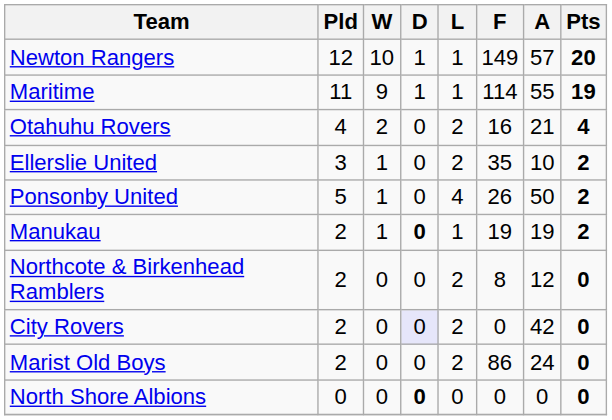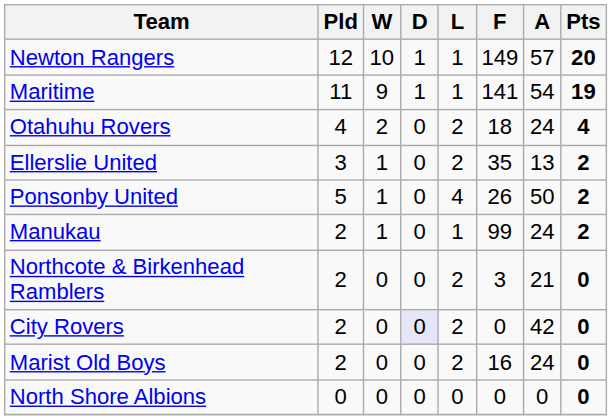 <table class="wikitable" style="text-align:center;">
 <tr>
 <th width=220>Team</th>
 <th width=20 abbr="Played">Pld</th>
 <th width=20 abbr="Won">W</th>
 <th width=20 abbr="Drawn">D</th>
 <th width=20 abbr="Lost">L</th>
 <th width=20 abbr="For">F</th>
 <th width=20 abbr="Against">A</th>
 <th width=20 abbr="Points">Pts</th>
 </tr>
 <tr>
 <td style="text-align:left;"><a href='#'>Newton Rangers</a></td>
 <td>12</td>
 <td>10</td>
 <td>1</td>
 <td>1</td>
 <td>149</td>
 <td>57</td>
 <td><strong>20</strong></td>
 </tr>
 <tr>
 <td style="text-align:left;"><a href='#'>Maritime</a></td>
 <td>11</td>
 <td>9</td>
 <td>1</td>
 <td>1</td>
-<td>114</td>
-<td>55</td>
+<td>141</td>
+<td>54</td>
 <td><strong>19</strong></td>
 </tr>
 <tr>
 <td style="text-align:left;"><a href='#'>Otahuhu Rovers</a></td>
 <td>4</td>
 <td>2</td>
 <td>0</td>
 <td>2</td>
-<td>16</td>
-<td>21</td>
+<td>18</td>
+<td>24</td>
 <td><strong>4</strong></td>
 </tr>
 <tr>
 <td style="text-align:left;"><a href='#'>Ellerslie United</a></td>
 <td>3</td>
 <td>1</td>
 <td>0</td>
 <td>2</td>
 <td>35</td>
-<td>10</td>
+<td>13</td>
 <td><strong>2</strong></td>
 </tr>
 <tr>
 <td style="text-align:left;"><a href='#'>Ponsonby United</a></td>
 <td>5</td>
 <td>1</td>
 <td>0</td>
 <td>4</td>
 <td>26</td>
 <td>50</td>
 <td><strong>2</strong></td>
 </tr>
 <tr>
 <td style="text-align:left;"><a href='#'>Manukau</a></td>
 <td>2</td>
 <td>1</td>
-<td><strong>0</strong></td>
+<td>0</td>
 <td>1</td>
-<td>19</td>
-<td>19</td>
+<td>99</td>
+<td>24</td>
 <td><strong>2</strong></td>
 </tr>
 <tr>
 <td style="text-align:left;"><a href='#'>Northcote & Birkenhead Ramblers</a></td>
 <td>2</td>
 <td>0</td>
 <td>0</td>
 <td>2</td>
-<td>8</td>
-<td>12</td>
+<td>3</td>
+<td>21</td>
 <td><strong>0</strong></td>
 </tr>
 <tr>
 <td style="text-align:left;"><a href='#'>City Rovers</a></td>
 <td>2</td>
 <td>0</td>
 <td style="background: lavender;">0</td>
 <td>2</td>
 <td>0</td>
 <td>42</td>
 <td><strong>0</strong></td>
 </tr>
 <tr>
 <td style="text-align:left;"><a href='#'>Marist Old Boys</a></td>
 <td>2</td>
 <td>0</td>
 <td>0</td>
 <td>2</td>
-<td>86</td>
+<td>16</td>
 <td>24</td>
 <td><strong>0</strong></td>
 </tr>
 <tr>
 <td style="text-align:left;"><a href='#'>North Shore Albions</a></td>
 <td>0</td>
 <td>0</td>
-<td><strong>0</strong></td>
+<td>0</td>
 <td>0</td>
 <td>0</td>
 <td>0</td>
 <td><strong>0</strong></td>
 </tr>
 <tr>
 </tr>
 </table>
